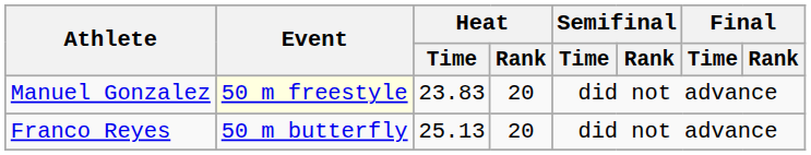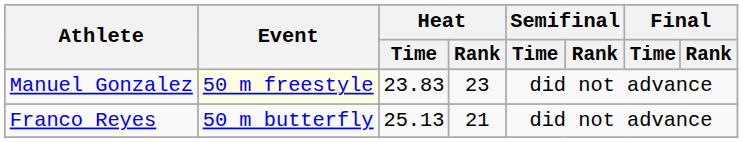 <table class=wikitable style="font-size:90%">
 <tr>
 <th rowspan=2>Athlete</th>
 <th rowspan=2>Event</th>
 <th colspan="2">Heat</th>
 <th colspan="2">Semifinal</th>
 <th colspan="2">Final</th>
 </tr>
 <tr style="font-size:95%">
 <th>Time</th>
 <th>Rank</th>
 <th>Time</th>
 <th>Rank</th>
 <th>Time</th>
 <th>Rank</th>
 </tr>
 <tr align=center>
 <td align=left><a href='#'>Manuel Gonzalez</a></td>
 <td align=left style="background: lightyellow;"><a href='#'>50 m freestyle</a></td>
 <td>23.83</td>
-<td>20</td>
+<td>23</td>
 <td colspan=4>did not advance</td>
 </tr>
 <tr align=center>
 <td align=left><a href='#'>Franco Reyes</a></td>
 <td align=left><a href='#'>50 m butterfly</a></td>
 <td>25.13</td>
-<td>20</td>
+<td>21</td>
 <td colspan=4>did not advance</td>
 </tr>
 </table>
